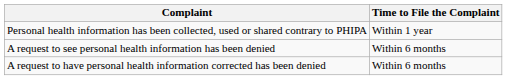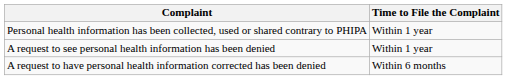 <table class="wikitable">
 <tr>
 <th>Complaint</th>
 <th>Time to File the Complaint</th>
 </tr>
 <tr>
 <td>Personal health information has been collected, used or shared contrary to PHIPA</td>
 <td>Within 1 year</td>
 </tr>
 <tr>
 <td>A request to see personal health information has been denied</td>
-<td>Within 6 months</td>
+<td>Within 1 year</td>
 </tr>
 <tr>
 <td>A request to have personal health information corrected has been denied</td>
 <td>Within 6 months</td>
 </tr>
 </table>
